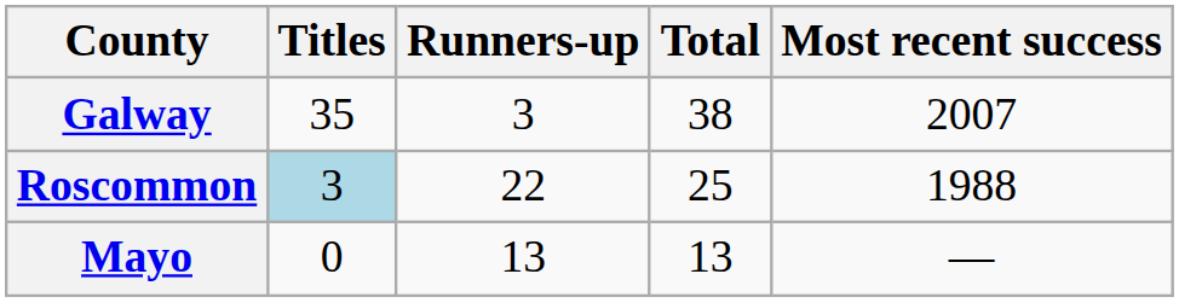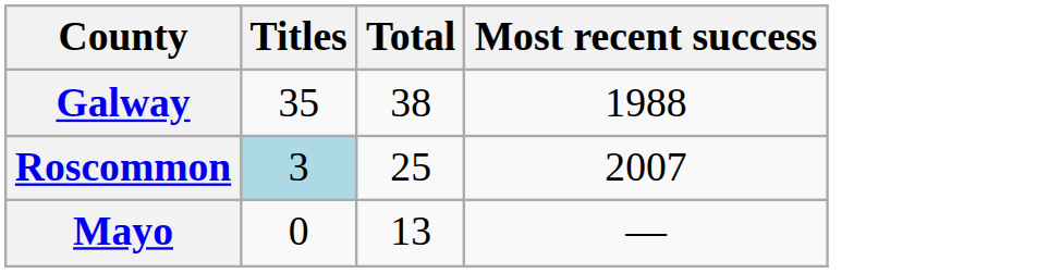 <table class="wikitable plainrowheaders sortable">
 <tr>
 <th scope="col">County</th>
 <th scope="col">Titles</th>
-<th scope="col">Runners-up</th>
 <th scope="col">Total</th>
 <th>Most recent success</th>
 </tr>
 <tr align="center">
 <th scope="row"> <a href='#'>Galway</a></th>
 <td>35</td>
-<td>3</td>
 <td>38</td>
-<td>2007</td>
+<td>1988</td>
 </tr>
 <tr align="center">
 <th scope="row"> <a href='#'>Roscommon</a></th>
 <td style="background: lightblue;">3</td>
-<td>22</td>
 <td>25</td>
-<td>1988</td>
+<td>2007</td>
 </tr>
 <tr align="center">
 <th scope="row"> <a href='#'>Mayo</a></th>
 <td>0</td>
 <td>13</td>
-<td>13</td>
 <td>—</td>
 </tr>
 </table>
